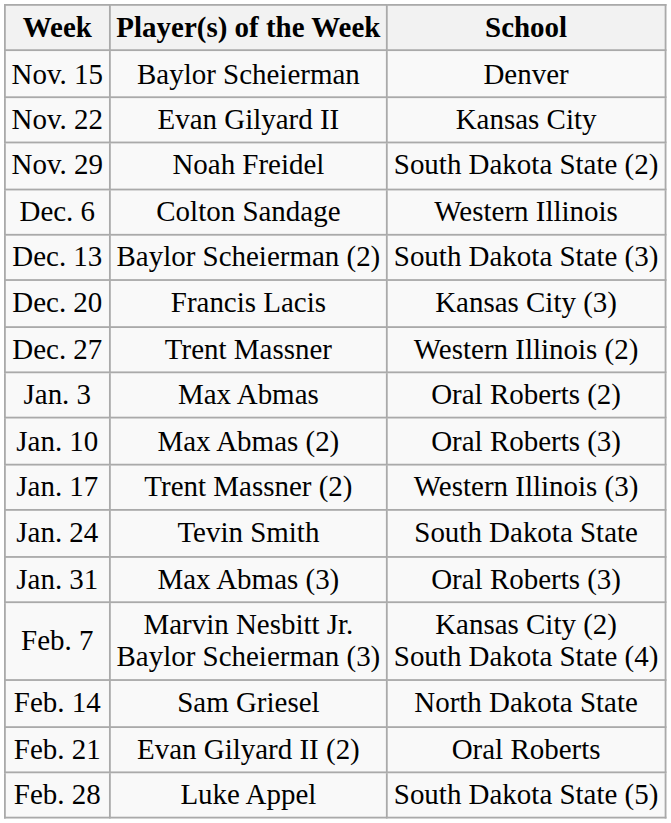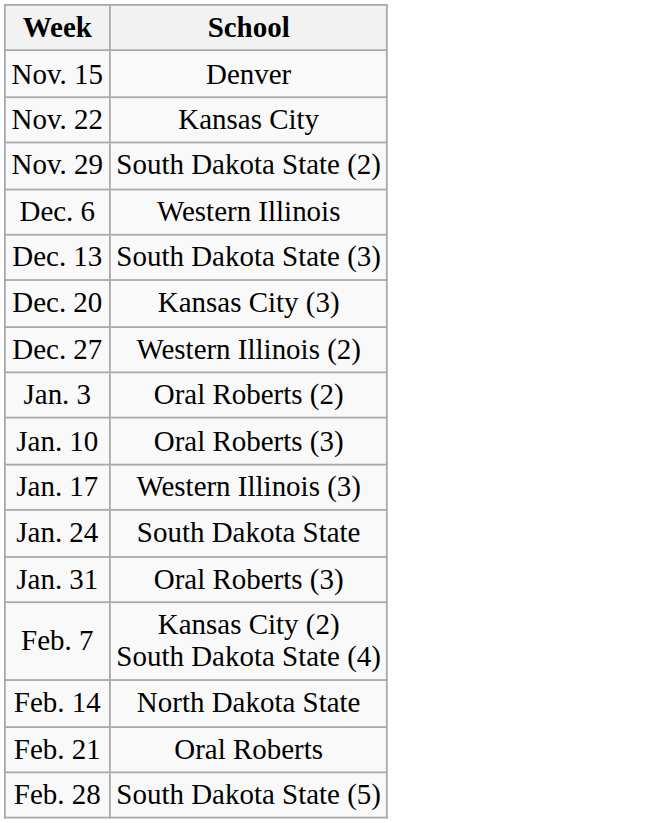 <table class="wikitable" style="text-align:center">
 <tr>
 <th>Week</th>
-<th>Player(s) of the Week</th>
 <th>School</th>
 </tr>
 <tr>
 <td>Nov. 15</td>
-<td>Baylor Scheierman</td>
 <td>Denver</td>
 </tr>
 <tr>
 <td>Nov. 22</td>
-<td>Evan Gilyard II</td>
 <td>Kansas City</td>
 </tr>
 <tr>
 <td>Nov. 29</td>
-<td>Noah Freidel</td>
 <td>South Dakota State (2)</td>
 </tr>
 <tr>
 <td>Dec. 6</td>
-<td>Colton Sandage</td>
 <td>Western Illinois</td>
 </tr>
 <tr>
 <td>Dec. 13</td>
-<td>Baylor Scheierman (2)</td>
 <td>South Dakota State (3)</td>
 </tr>
 <tr>
 <td>Dec. 20</td>
-<td>Francis Lacis</td>
 <td>Kansas City (3)</td>
 </tr>
 <tr>
 <td>Dec. 27</td>
-<td>Trent Massner</td>
 <td>Western Illinois (2)</td>
 </tr>
 <tr>
 <td>Jan. 3</td>
-<td>Max Abmas</td>
 <td>Oral Roberts (2)</td>
 </tr>
 <tr>
 <td>Jan. 10</td>
-<td>Max Abmas (2)</td>
 <td>Oral Roberts (3)</td>
 </tr>
 <tr>
 <td>Jan. 17</td>
-<td>Trent Massner (2)</td>
 <td>Western Illinois (3)</td>
 </tr>
 <tr>
 <td>Jan. 24</td>
-<td>Tevin Smith</td>
 <td>South Dakota State</td>
 </tr>
 <tr>
 <td>Jan. 31</td>
-<td>Max Abmas (3)</td>
 <td>Oral Roberts (3)</td>
 </tr>
 <tr>
 <td>Feb. 7</td>
-<td>Marvin Nesbitt Jr.<br>Baylor Scheierman (3)</td>
 <td>Kansas City (2)<br>South Dakota State (4)</td>
 </tr>
 <tr>
 <td>Feb. 14</td>
-<td>Sam Griesel</td>
 <td>North Dakota State</td>
 </tr>
 <tr>
 <td>Feb. 21</td>
-<td>Evan Gilyard II (2)</td>
 <td>Oral Roberts</td>
 </tr>
 <tr>
 <td>Feb. 28</td>
-<td>Luke Appel</td>
 <td>South Dakota State (5)</td>
 </tr>
 </table>
